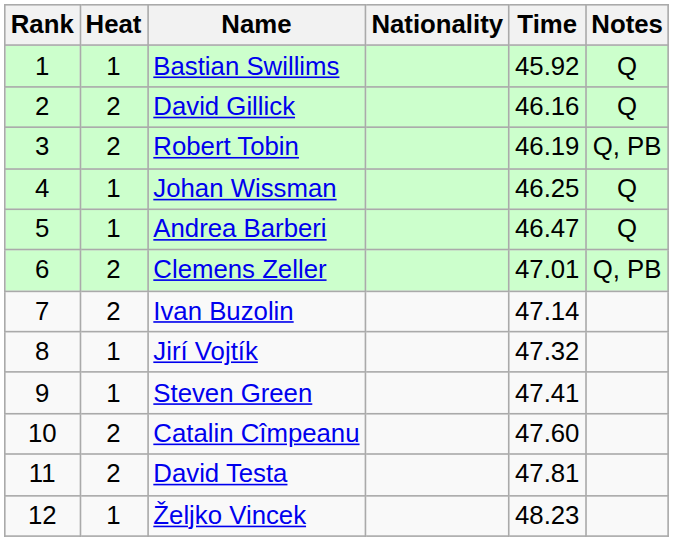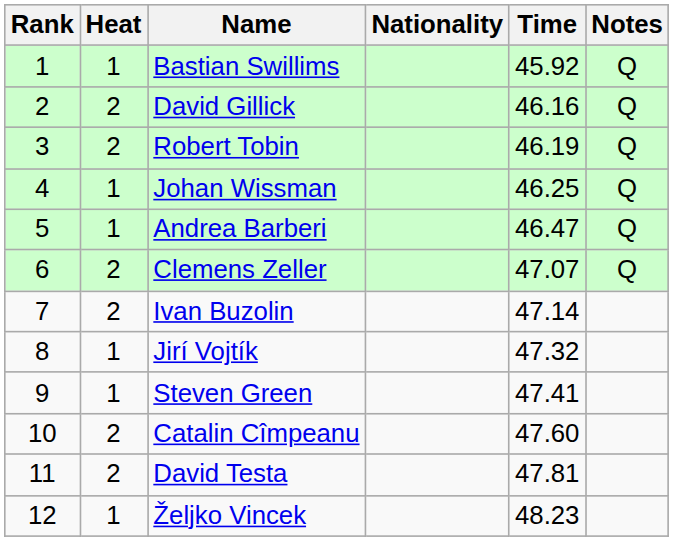 <table class="wikitable sortable" style="text-align:center">
 <tr>
 <th>Rank</th>
 <th>Heat</th>
 <th>Name</th>
 <th>Nationality</th>
 <th>Time</th>
 <th>Notes</th>
 </tr>
 <tr bgcolor=ccffcc>
 <td>1</td>
 <td>1</td>
 <td align="left"><a href='#'>Bastian Swillims</a></td>
 <td align=left></td>
 <td>45.92</td>
 <td>Q</td>
 </tr>
 <tr bgcolor=ccffcc>
 <td>2</td>
 <td>2</td>
 <td align="left"><a href='#'>David Gillick</a></td>
 <td align=left></td>
 <td>46.16</td>
 <td>Q</td>
 </tr>
 <tr bgcolor=ccffcc>
 <td>3</td>
 <td>2</td>
 <td align="left"><a href='#'>Robert Tobin</a></td>
 <td align=left></td>
 <td>46.19</td>
-<td>Q, PB</td>
+<td>Q</td>
 </tr>
 <tr bgcolor=ccffcc>
 <td>4</td>
 <td>1</td>
 <td align="left"><a href='#'>Johan Wissman</a></td>
 <td align=left></td>
 <td>46.25</td>
 <td>Q</td>
 </tr>
 <tr bgcolor=ccffcc>
 <td>5</td>
 <td>1</td>
 <td align="left"><a href='#'>Andrea Barberi</a></td>
 <td align=left></td>
 <td>46.47</td>
 <td>Q</td>
 </tr>
 <tr bgcolor=ccffcc>
 <td>6</td>
 <td>2</td>
 <td align="left"><a href='#'>Clemens Zeller</a></td>
 <td align=left></td>
-<td>47.01</td>
-<td>Q, PB</td>
+<td>47.07</td>
+<td>Q</td>
 </tr>
 <tr>
 <td>7</td>
 <td>2</td>
 <td align="left"><a href='#'>Ivan Buzolin</a></td>
 <td align=left></td>
 <td>47.14</td>
 <td></td>
 </tr>
 <tr>
 <td>8</td>
 <td>1</td>
 <td align="left"><a href='#'>Jirí Vojtík</a></td>
 <td align=left></td>
 <td>47.32</td>
 <td></td>
 </tr>
 <tr>
 <td>9</td>
 <td>1</td>
 <td align="left"><a href='#'>Steven Green</a></td>
 <td align=left></td>
 <td>47.41</td>
 <td></td>
 </tr>
 <tr>
 <td>10</td>
 <td>2</td>
 <td align="left"><a href='#'>Catalin Cîmpeanu</a></td>
 <td align=left></td>
 <td>47.60</td>
 <td></td>
 </tr>
 <tr>
 <td>11</td>
 <td>2</td>
 <td align="left"><a href='#'>David Testa</a></td>
 <td align=left></td>
 <td>47.81</td>
 <td></td>
 </tr>
 <tr>
 <td>12</td>
 <td>1</td>
 <td align="left"><a href='#'>Željko Vincek</a></td>
 <td align=left></td>
 <td>48.23</td>
 <td></td>
 </tr>
 </table>
